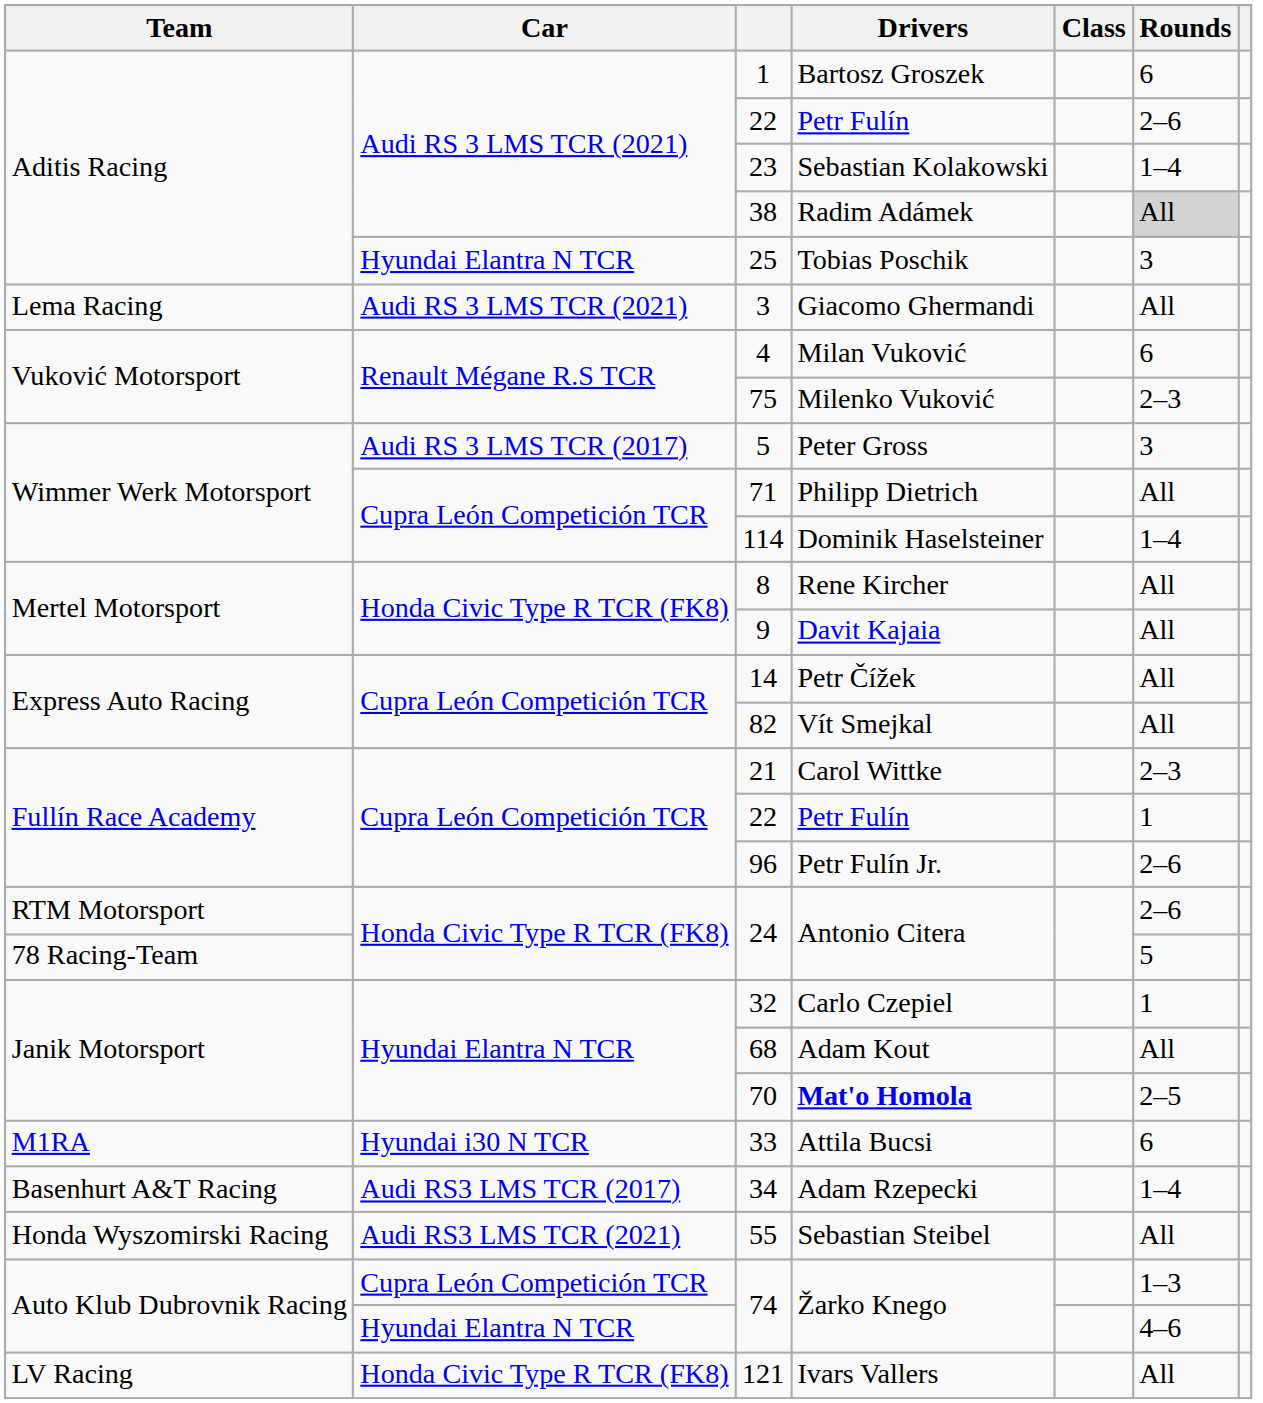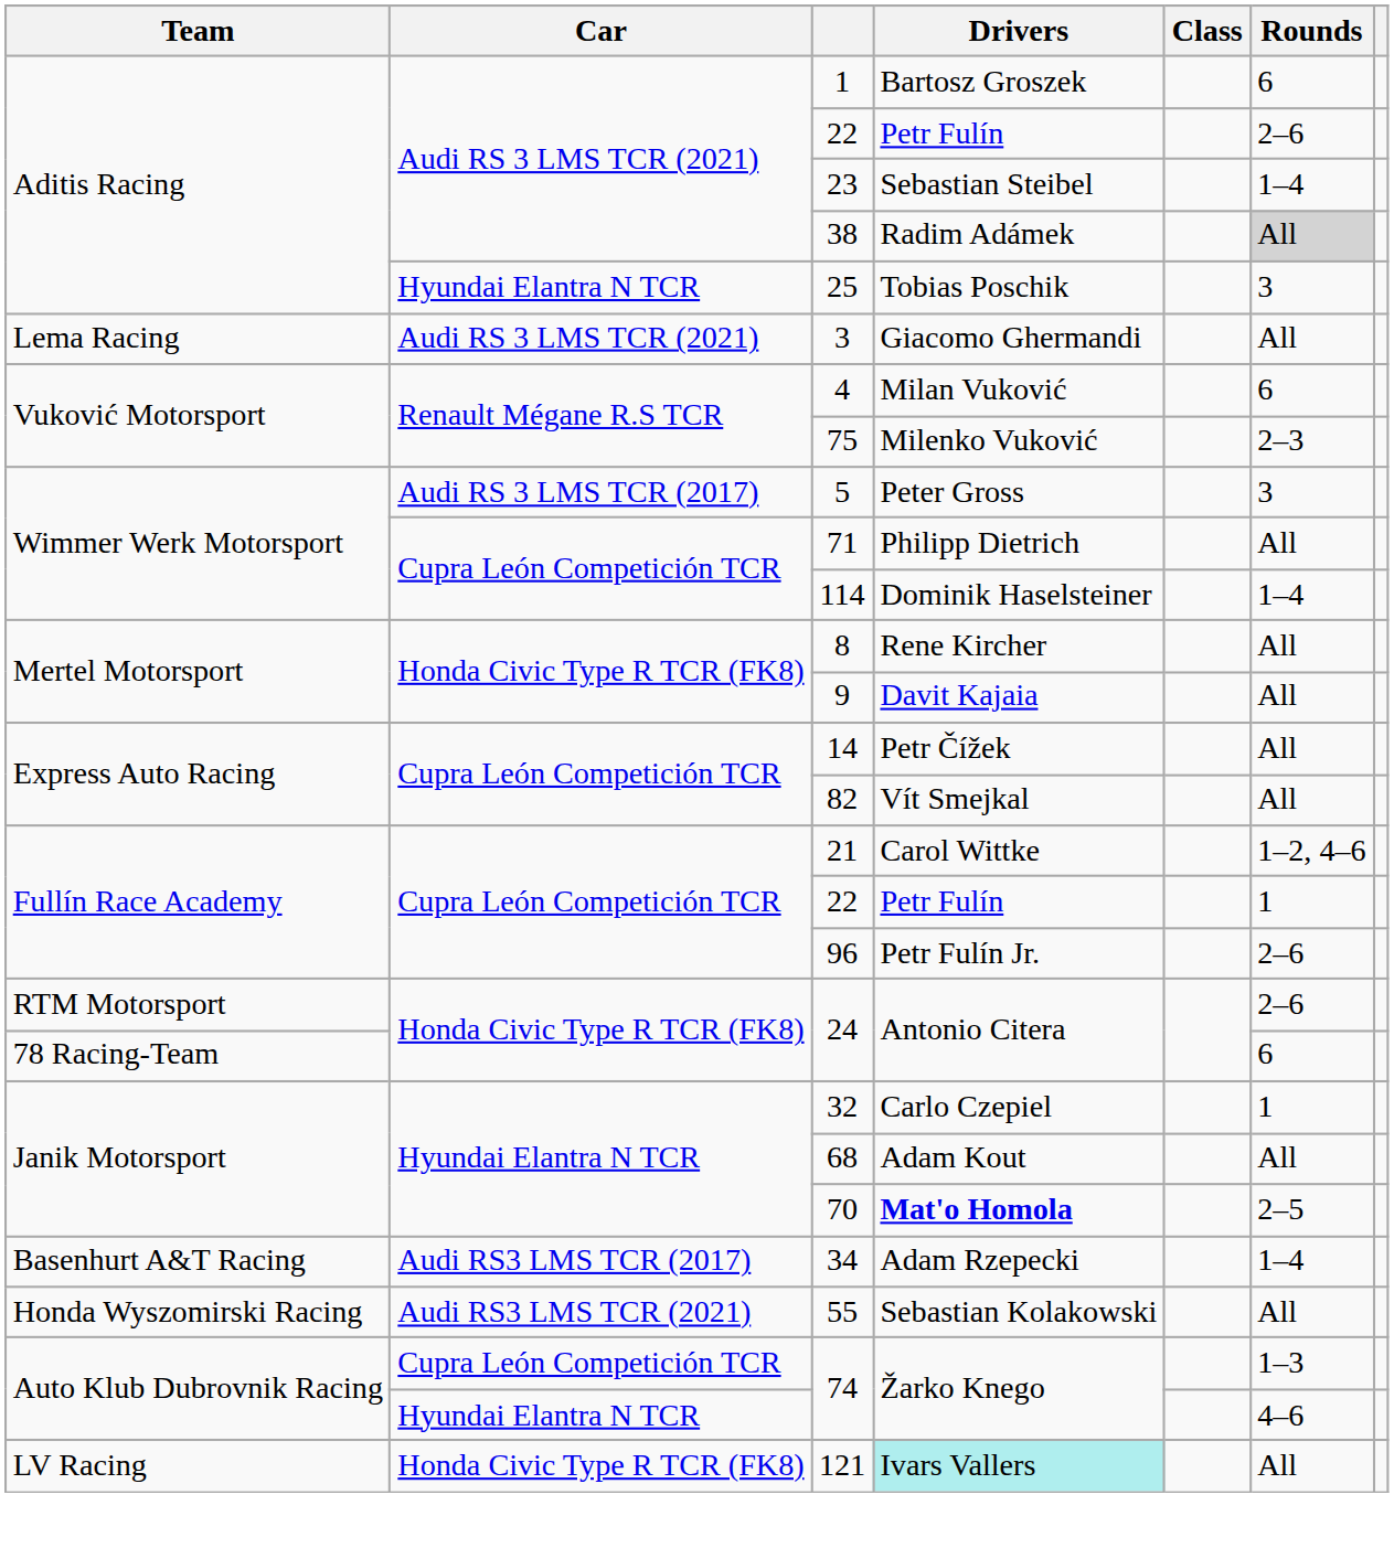 <table class="wikitable" style="font-size: 85%;">
 <tr>
 <th>Team</th>
 <th>Car</th>
 <th></th>
 <th>Drivers</th>
 <th>Class</th>
 <th>Rounds</th>
 <th></th>
 </tr>
 <tr>
 <td rowspan="5"> Aditis Racing</td>
 <td rowspan="4"><a href='#'>Audi RS 3 LMS TCR (2021)</a></td>
 <td align="center">1</td>
 <td> Bartosz Groszek</td>
 <td></td>
 <td>6</td>
 <td></td>
 </tr>
 <tr>
 <td align="center">22</td>
 <td> <a href='#'>Petr Fulín</a></td>
 <td></td>
 <td>2–6</td>
 <td></td>
 </tr>
 <tr>
 <td align="center">23</td>
-<td> Sebastian Kolakowski</td>
+<td> Sebastian Steibel</td>
 <td></td>
 <td>1–4</td>
 <td></td>
 </tr>
 <tr>
 <td align="center">38</td>
 <td> Radim Adámek</td>
 <td></td>
 <td style="background: lightgrey;">All</td>
 <td></td>
 </tr>
 <tr>
 <td><a href='#'>Hyundai Elantra N TCR</a></td>
 <td align="center">25</td>
 <td> Tobias Poschik</td>
 <td align="center"> </td>
 <td>3</td>
 <td></td>
 </tr>
 <tr>
 <td> Lema Racing</td>
 <td><a href='#'>Audi RS 3 LMS TCR (2021)</a></td>
 <td align="center">3</td>
 <td> Giacomo Ghermandi</td>
 <td align="center"></td>
 <td>All</td>
 <td></td>
 </tr>
 <tr>
 <td rowspan="2"> Vuković Motorsport</td>
 <td rowspan="2"><a href='#'>Renault Mégane R.S TCR</a></td>
 <td align="center">4</td>
 <td> Milan Vuković</td>
 <td align="center"></td>
 <td>6</td>
 <td></td>
 </tr>
 <tr>
 <td align="center">75</td>
 <td> Milenko Vuković</td>
 <td align="center"></td>
 <td>2–3</td>
 <td></td>
 </tr>
 <tr>
 <td rowspan="3"> Wimmer Werk Motorsport</td>
 <td><a href='#'>Audi RS 3 LMS TCR (2017)</a></td>
 <td align="center">5</td>
 <td> Peter Gross</td>
 <td></td>
 <td>3</td>
 <td></td>
 </tr>
 <tr>
 <td rowspan="2"><a href='#'>Cupra León Competición TCR</a></td>
 <td align="center">71</td>
 <td> Philipp Dietrich</td>
 <td align="center"></td>
 <td>All</td>
 <td></td>
 </tr>
 <tr>
 <td align="center">114</td>
 <td> Dominik Haselsteiner</td>
 <td></td>
 <td>1–4</td>
 <td></td>
 </tr>
 <tr>
 <td rowspan="2"> Mertel Motorsport</td>
 <td rowspan="2"><a href='#'>Honda Civic Type R TCR (FK8)</a></td>
 <td align="center">8</td>
 <td> Rene Kircher</td>
 <td align="center"></td>
 <td>All</td>
 <td></td>
 </tr>
 <tr>
 <td align="center">9</td>
 <td> <a href='#'>Davit Kajaia</a></td>
 <td align="center"></td>
 <td>All</td>
 <td></td>
 </tr>
 <tr>
 <td rowspan="2"> Express Auto Racing</td>
 <td rowspan="2"><a href='#'>Cupra León Competición TCR</a></td>
 <td align="center">14</td>
 <td> Petr Čížek</td>
 <td align="center"></td>
 <td>All</td>
 <td></td>
 </tr>
 <tr>
 <td align="center">82</td>
 <td> Vít Smejkal</td>
 <td align="center"></td>
 <td>All</td>
 <td></td>
 </tr>
 <tr>
 <td rowspan="3"> <a href='#'>Fullín Race Academy</a></td>
 <td rowspan="3"><a href='#'>Cupra León Competición TCR</a></td>
 <td align="center">21</td>
 <td> Carol Wittke</td>
 <td></td>
-<td>2–3</td>
+<td>1–2, 4–6</td>
 <td></td>
 </tr>
 <tr>
 <td align="center">22</td>
 <td> <a href='#'>Petr Fulín</a></td>
 <td></td>
 <td>1</td>
 <td></td>
 </tr>
 <tr>
 <td align="center">96</td>
 <td> Petr Fulín Jr.</td>
 <td></td>
 <td>2–6</td>
 <td></td>
 </tr>
 <tr>
 <td> RTM Motorsport</td>
 <td rowspan="2"><a href='#'>Honda Civic Type R TCR (FK8)</a></td>
 <td rowspan="2" align="center">24</td>
 <td rowspan="2"> Antonio Citera</td>
 <td rowspan="2" align="center"></td>
 <td>2–6</td>
 <td></td>
 </tr>
 <tr>
 <td> 78 Racing-Team</td>
-<td>5</td>
+<td>6</td>
 <td></td>
 </tr>
 <tr>
 <td rowspan="3"> Janik Motorsport</td>
 <td rowspan="3"><a href='#'>Hyundai Elantra N TCR</a></td>
 <td align="center">32</td>
 <td> Carlo Czepiel</td>
 <td align="center"></td>
 <td>1</td>
 <td></td>
 </tr>
 <tr>
 <td align="center">68</td>
 <td> Adam Kout</td>
 <td></td>
 <td>All</td>
 <td></td>
 </tr>
 <tr>
 <td align="center">70</td>
 <td><strong> <a href='#'>Mat'o Homola</a></strong></td>
 <td align="center"></td>
 <td>2–5</td>
 <td></td>
 </tr>
 <tr>
-<td> <a href='#'>M1RA</a></td>
-<td><a href='#'>Hyundai i30 N TCR</a></td>
-<td align="center">33</td>
-<td> Attila Bucsi</td>
-<td align="center"> </td>
-<td>6</td>
-<td></td>
-</tr>
-<tr>
 <td> Basenhurt A&T Racing</td>
 <td><a href='#'>Audi RS3 LMS TCR (2017)</a></td>
 <td align="center">34</td>
 <td> Adam Rzepecki</td>
 <td align="center"></td>
 <td>1–4</td>
 <td></td>
 </tr>
 <tr>
 <td> Honda Wyszomirski Racing</td>
 <td><a href='#'>Audi RS3 LMS TCR (2021)</a></td>
 <td align="center">55</td>
-<td> Sebastian Steibel</td>
+<td> Sebastian Kolakowski</td>
 <td align="center"></td>
 <td>All</td>
 <td></td>
 </tr>
 <tr>
 <td rowspan="2"> Auto Klub Dubrovnik Racing</td>
 <td><a href='#'>Cupra León Competición TCR</a></td>
 <td rowspan="2" align="center">74</td>
 <td rowspan="2"> Žarko Knego</td>
 <td></td>
 <td>1–3</td>
 <td></td>
 </tr>
 <tr>
 <td><a href='#'>Hyundai Elantra N TCR</a></td>
 <td></td>
 <td>4–6</td>
 <td></td>
 </tr>
 <tr>
 <td> LV Racing</td>
 <td><a href='#'>Honda Civic Type R TCR (FK8)</a></td>
 <td align="center">121</td>
-<td> Ivars Vallers</td>
+<td style="background: paleturquoise;"> Ivars Vallers</td>
 <td align="center"></td>
 <td>All</td>
 <td></td>
 </tr>
 </table>
